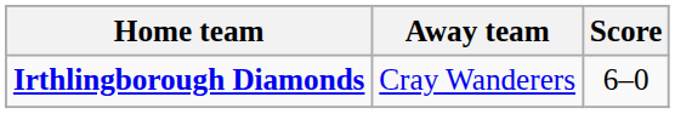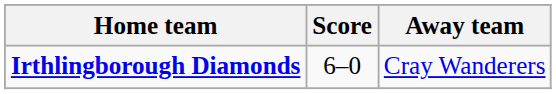 <table class="wikitable" style="text-align: center; font-size:85%">
 <tr>
 <th>Home team</th>
+<th>Score</th>
 <th>Away team</th>
-<th>Score</th>
 </tr>
 <tr>
 <td><strong><a href='#'>Irthlingborough Diamonds</a></strong></td>
+<td>6–0</td>
 <td><a href='#'>Cray Wanderers</a></td>
-<td>6–0</td>
 </tr>
 </table>
